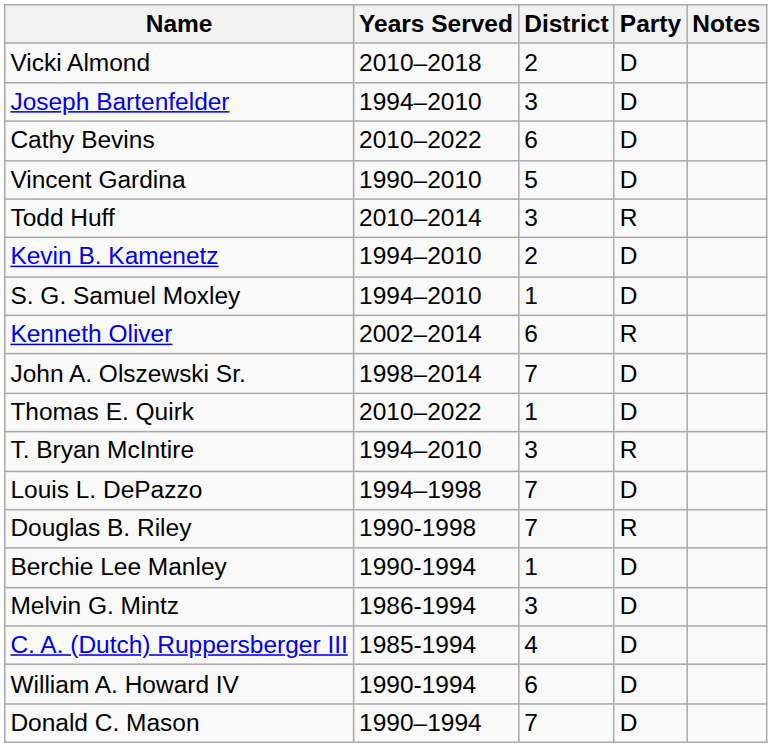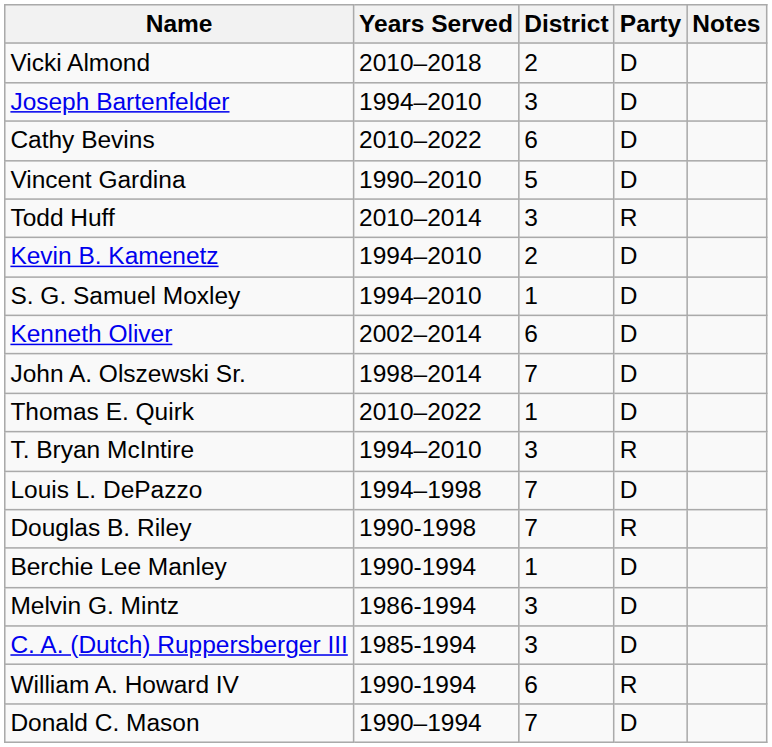 <table class="wikitable">
 <tr>
 <th>Name</th>
 <th>Years Served</th>
 <th>District</th>
 <th>Party</th>
 <th>Notes</th>
 </tr>
 <tr>
 <td>Vicki Almond</td>
 <td>2010–2018</td>
 <td>2</td>
 <td>D</td>
 <td></td>
 </tr>
 <tr>
 <td><a href='#'>Joseph Bartenfelder</a></td>
 <td>1994–2010</td>
 <td>3</td>
 <td>D</td>
 <td></td>
 </tr>
 <tr>
 <td>Cathy Bevins</td>
 <td>2010–2022</td>
 <td>6</td>
 <td>D</td>
 <td></td>
 </tr>
 <tr>
 <td>Vincent Gardina</td>
 <td>1990–2010</td>
 <td>5</td>
 <td>D</td>
 <td></td>
 </tr>
 <tr>
 <td>Todd Huff</td>
 <td>2010–2014</td>
 <td>3</td>
 <td>R</td>
 <td></td>
 </tr>
 <tr>
 <td><a href='#'>Kevin B. Kamenetz</a></td>
 <td>1994–2010</td>
 <td>2</td>
 <td>D</td>
 <td></td>
 </tr>
 <tr>
 <td>S. G. Samuel Moxley</td>
 <td>1994–2010</td>
 <td>1</td>
 <td>D</td>
 <td></td>
 </tr>
 <tr>
 <td><a href='#'>Kenneth Oliver</a></td>
 <td>2002–2014</td>
 <td>6</td>
-<td>R</td>
+<td>D</td>
 <td></td>
 </tr>
 <tr>
 <td>John A. Olszewski Sr.</td>
 <td>1998–2014</td>
 <td>7</td>
 <td>D</td>
 <td></td>
 </tr>
 <tr>
 <td>Thomas E. Quirk</td>
 <td>2010–2022</td>
 <td>1</td>
 <td>D</td>
 <td></td>
 </tr>
 <tr>
 <td>T. Bryan McIntire</td>
 <td>1994–2010</td>
 <td>3</td>
 <td>R</td>
 <td></td>
 </tr>
 <tr>
 <td>Louis L. DePazzo</td>
 <td>1994–1998</td>
 <td>7</td>
 <td>D</td>
 <td></td>
 </tr>
 <tr>
 <td>Douglas B. Riley</td>
 <td>1990-1998</td>
 <td>7</td>
 <td>R</td>
 <td></td>
 </tr>
 <tr>
 <td>Berchie Lee Manley</td>
 <td>1990-1994</td>
 <td>1</td>
 <td>D</td>
 <td></td>
 </tr>
 <tr>
 <td>Melvin G. Mintz</td>
 <td>1986-1994</td>
 <td>3</td>
 <td>D</td>
 <td></td>
 </tr>
 <tr>
 <td><a href='#'>C. A. (Dutch) Ruppersberger III</a></td>
 <td>1985-1994</td>
-<td>4</td>
+<td>3</td>
 <td>D</td>
 <td></td>
 </tr>
 <tr>
 <td>William A. Howard IV</td>
 <td>1990-1994</td>
 <td>6</td>
-<td>D</td>
+<td>R</td>
 <td></td>
 </tr>
 <tr>
 <td>Donald C. Mason</td>
 <td>1990–1994</td>
 <td>7</td>
 <td>D</td>
 <td></td>
 </tr>
 </table>
